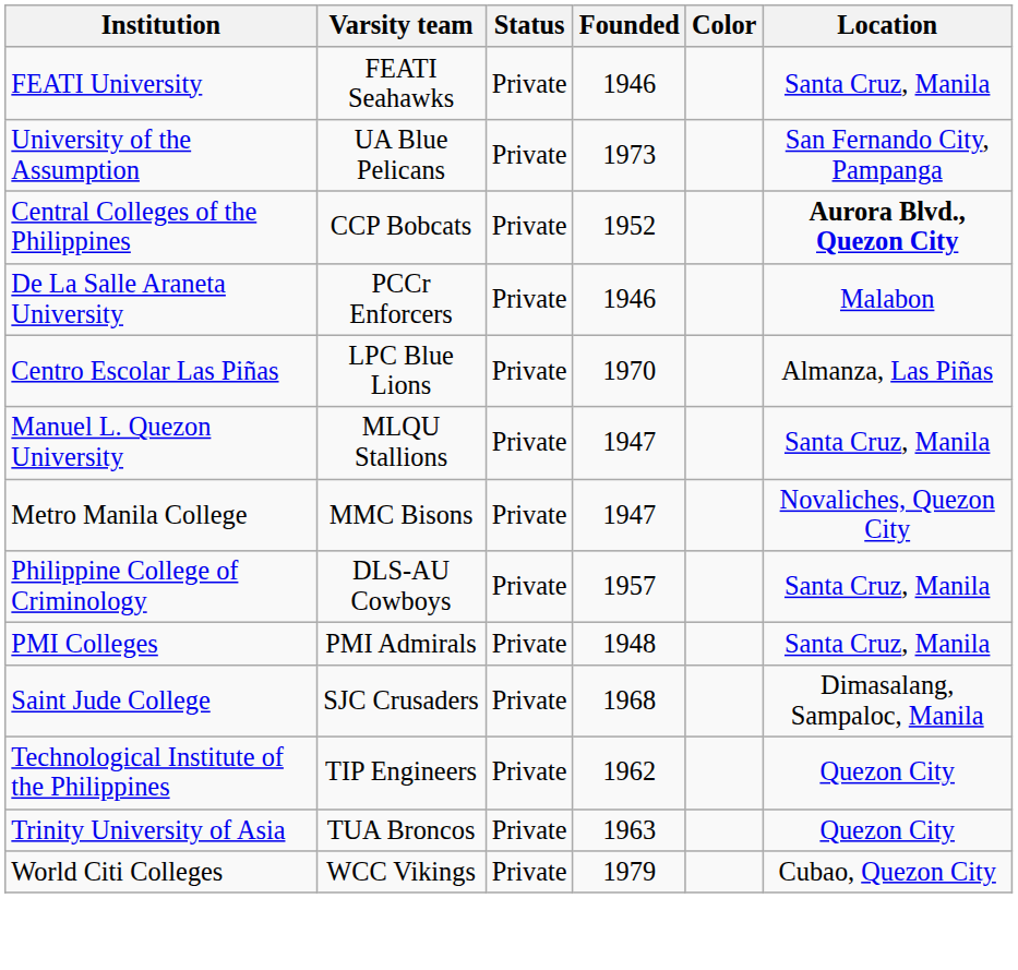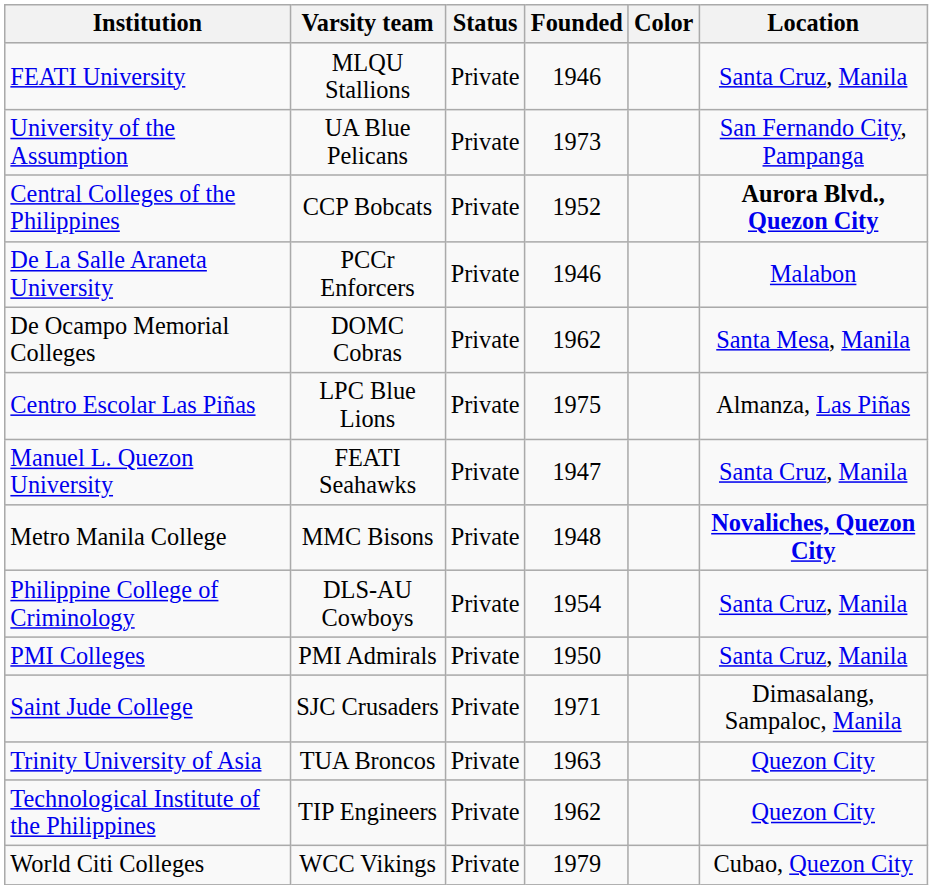 <table class="wikitable sortable">
 <tr>
 <th>Institution</th>
 <th>Varsity team</th>
 <th>Status</th>
 <th>Founded</th>
 <th>Color</th>
 <th>Location</th>
 </tr>
 <tr>
 <td><a href='#'>FEATI University</a></td>
-<td align="center">FEATI Seahawks</td>
+<td align="center">MLQU Stallions</td>
 <td align="center">Private</td>
 <td align="center">1946</td>
 <td align="center"></td>
 <td align="center"><a href='#'>Santa Cruz</a>, <a href='#'>Manila</a></td>
 </tr>
 <tr>
 <td><a href='#'>University of the Assumption</a></td>
 <td align="center">UA Blue Pelicans</td>
 <td align="center">Private</td>
 <td align="center">1973</td>
 <td align="center"></td>
 <td align="center"><a href='#'>San Fernando City</a>, <a href='#'>Pampanga</a></td>
 </tr>
 <tr>
 <td><a href='#'>Central Colleges of the Philippines</a></td>
 <td align="center">CCP Bobcats</td>
 <td align="center">Private</td>
 <td align="center">1952</td>
 <td align="center"></td>
 <td align="center"><strong>Aurora Blvd., <a href='#'>Quezon City</a></strong></td>
 </tr>
 <tr>
 <td><a href='#'>De La Salle Araneta University</a></td>
 <td align="center">PCCr Enforcers</td>
 <td align="center">Private</td>
 <td align="center">1946</td>
 <td align="center"></td>
 <td align="center"><a href='#'>Malabon</a></td>
 </tr>
 <tr>
+<td>De Ocampo Memorial Colleges</td>
+<td align="center">DOMC Cobras</td>
+<td align="center">Private</td>
+<td align="center">1962</td>
+<td align="center"></td>
+<td align="center"><a href='#'>Santa Mesa</a>, <a href='#'>Manila</a></td>
+</tr>
+<tr>
 <td><a href='#'>Centro Escolar Las Piñas</a></td>
 <td align="center">LPC Blue Lions</td>
 <td align="center">Private</td>
-<td align="center">1970</td>
+<td align="center">1975</td>
 <td align="center"></td>
 <td align="center">Almanza, <a href='#'>Las Piñas</a></td>
 </tr>
 <tr>
 <td><a href='#'>Manuel L. Quezon University</a></td>
-<td align="center">MLQU Stallions</td>
+<td align="center">FEATI Seahawks</td>
 <td align="center">Private</td>
 <td align="center">1947</td>
 <td align="center"></td>
 <td align="center"><a href='#'>Santa Cruz</a>, <a href='#'>Manila</a></td>
 </tr>
 <tr>
 <td>Metro Manila College</td>
 <td align="center">MMC Bisons</td>
 <td align="center">Private</td>
-<td align="center">1947</td>
+<td align="center">1948</td>
 <td align="center"></td>
-<td align="center"><a href='#'>Novaliches, Quezon City</a></td>
+<td align="center"><strong><a href='#'>Novaliches, Quezon City</a></strong></td>
 </tr>
 <tr>
 <td><a href='#'>Philippine College of Criminology</a></td>
 <td align="center">DLS-AU Cowboys</td>
 <td align="center">Private</td>
-<td align="center">1957</td>
+<td align="center">1954</td>
 <td align="center"></td>
 <td align="center"><a href='#'>Santa Cruz</a>, <a href='#'>Manila</a></td>
 </tr>
 <tr>
 <td><a href='#'>PMI Colleges</a></td>
 <td align="center">PMI Admirals</td>
 <td align="center">Private</td>
-<td align="center">1948</td>
+<td align="center">1950</td>
 <td align="center"></td>
 <td align="center"><a href='#'>Santa Cruz</a>, <a href='#'>Manila</a></td>
 </tr>
 <tr>
 <td><a href='#'>Saint Jude College</a></td>
 <td align="center">SJC Crusaders</td>
 <td align="center">Private</td>
-<td align="center">1968</td>
+<td align="center">1971</td>
 <td align="center"></td>
 <td align="center">Dimasalang, Sampaloc, <a href='#'>Manila</a></td>
+</tr>
+<tr>
+<td><a href='#'>Trinity University of Asia</a></td>
+<td align="center">TUA Broncos</td>
+<td align="center">Private</td>
+<td align="center">1963</td>
+<td align="center"></td>
+<td align="center"><a href='#'>Quezon City</a></td>
 </tr>
 <tr>
 <td><a href='#'>Technological Institute of the Philippines</a></td>
 <td align="center">TIP Engineers</td>
 <td align="center">Private</td>
 <td align="center">1962</td>
-<td align="center"></td>
-<td align="center"><a href='#'>Quezon City</a></td>
-</tr>
-<tr>
-<td><a href='#'>Trinity University of Asia</a></td>
-<td align="center">TUA Broncos</td>
-<td align="center">Private</td>
-<td align="center">1963</td>
 <td align="center"></td>
 <td align="center"><a href='#'>Quezon City</a></td>
 </tr>
 <tr>
 <td>World Citi Colleges</td>
 <td align="center">WCC Vikings</td>
 <td align="center">Private</td>
 <td align="center">1979</td>
 <td align="center"></td>
 <td align="center">Cubao, <a href='#'>Quezon City</a></td>
 </tr>
 </table>
